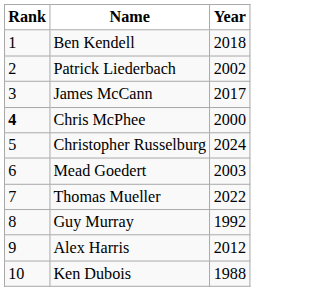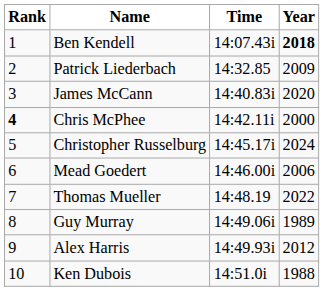 <table class="wikitable">
 <tr>
 <th style="background:white">Rank</th>
 <th style="background:white">Name</th>
+<th style="background:white">Time</th>
 <th style="background:white">Year</th>
 </tr>
 <tr>
 <td>1</td>
 <td>Ben Kendell</td>
-<td>2018</td>
+<td>14:07.43i</td>
+<td><strong>2018</strong></td>
 </tr>
 <tr>
 <td>2</td>
 <td>Patrick Liederbach</td>
-<td>2002</td>
+<td>14:32.85</td>
+<td>2009</td>
 </tr>
 <tr>
 <td>3</td>
 <td>James McCann</td>
-<td>2017</td>
+<td>14:40.83i</td>
+<td>2020</td>
 </tr>
 <tr>
 <td><strong>4</strong></td>
 <td>Chris McPhee</td>
+<td>14:42.11i</td>
 <td>2000</td>
 </tr>
 <tr>
 <td>5</td>
 <td>Christopher Russelburg</td>
+<td>14:45.17i</td>
 <td>2024</td>
 </tr>
 <tr>
 <td>6</td>
 <td>Mead Goedert</td>
-<td>2003</td>
+<td>14:46.00i</td>
+<td>2006</td>
 </tr>
 <tr>
 <td>7</td>
 <td>Thomas Mueller</td>
+<td>14:48.19</td>
 <td>2022</td>
 </tr>
 <tr>
 <td>8</td>
 <td>Guy Murray</td>
-<td>1992</td>
+<td>14:49.06i</td>
+<td>1989</td>
 </tr>
 <tr>
 <td>9</td>
 <td>Alex Harris</td>
+<td>14:49.93i</td>
 <td>2012</td>
 </tr>
 <tr>
 <td>10</td>
 <td>Ken Dubois</td>
+<td>14:51.0i</td>
 <td>1988</td>
 </tr>
 </table>
